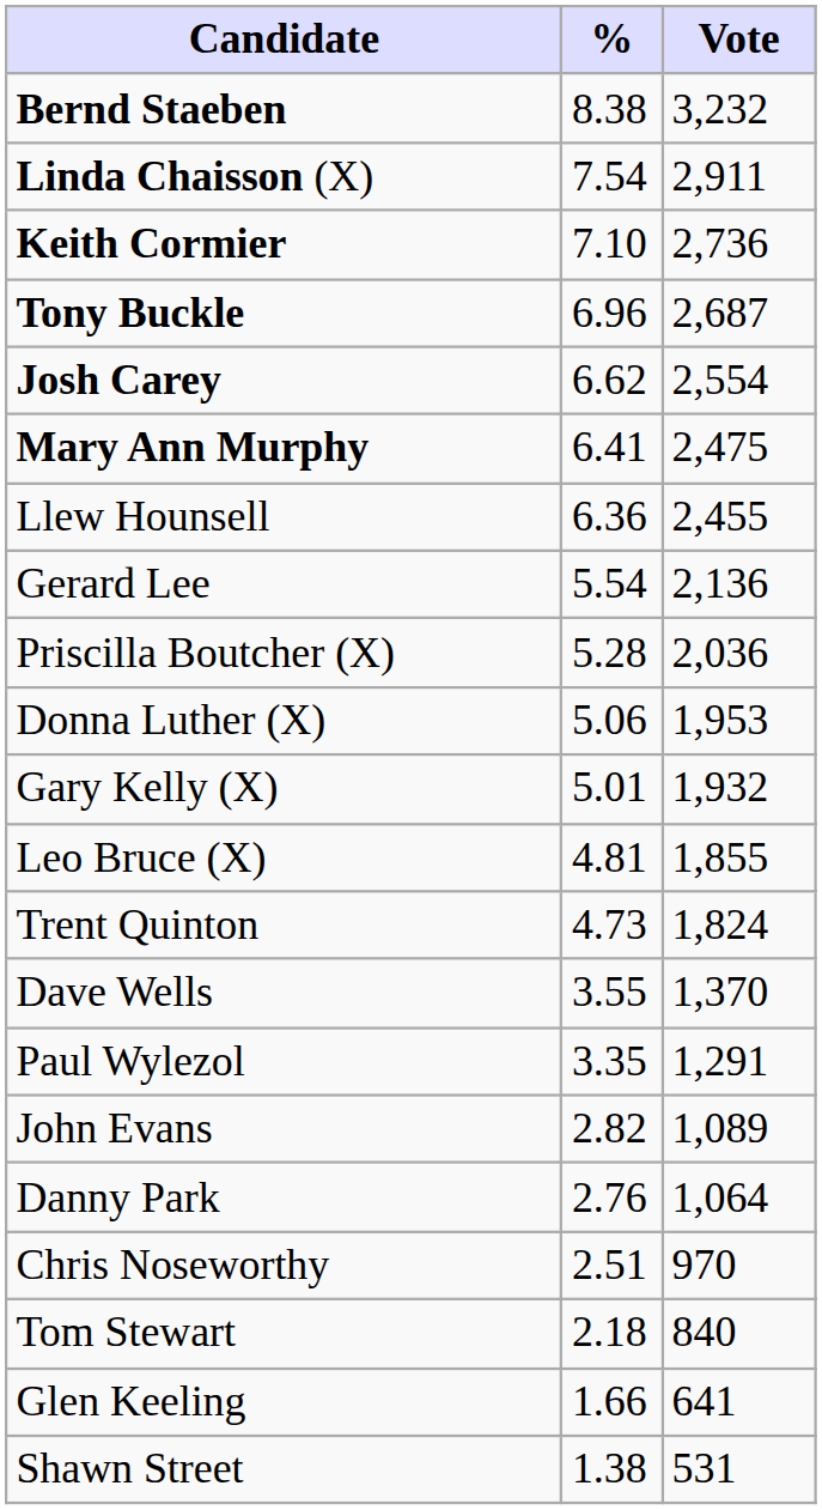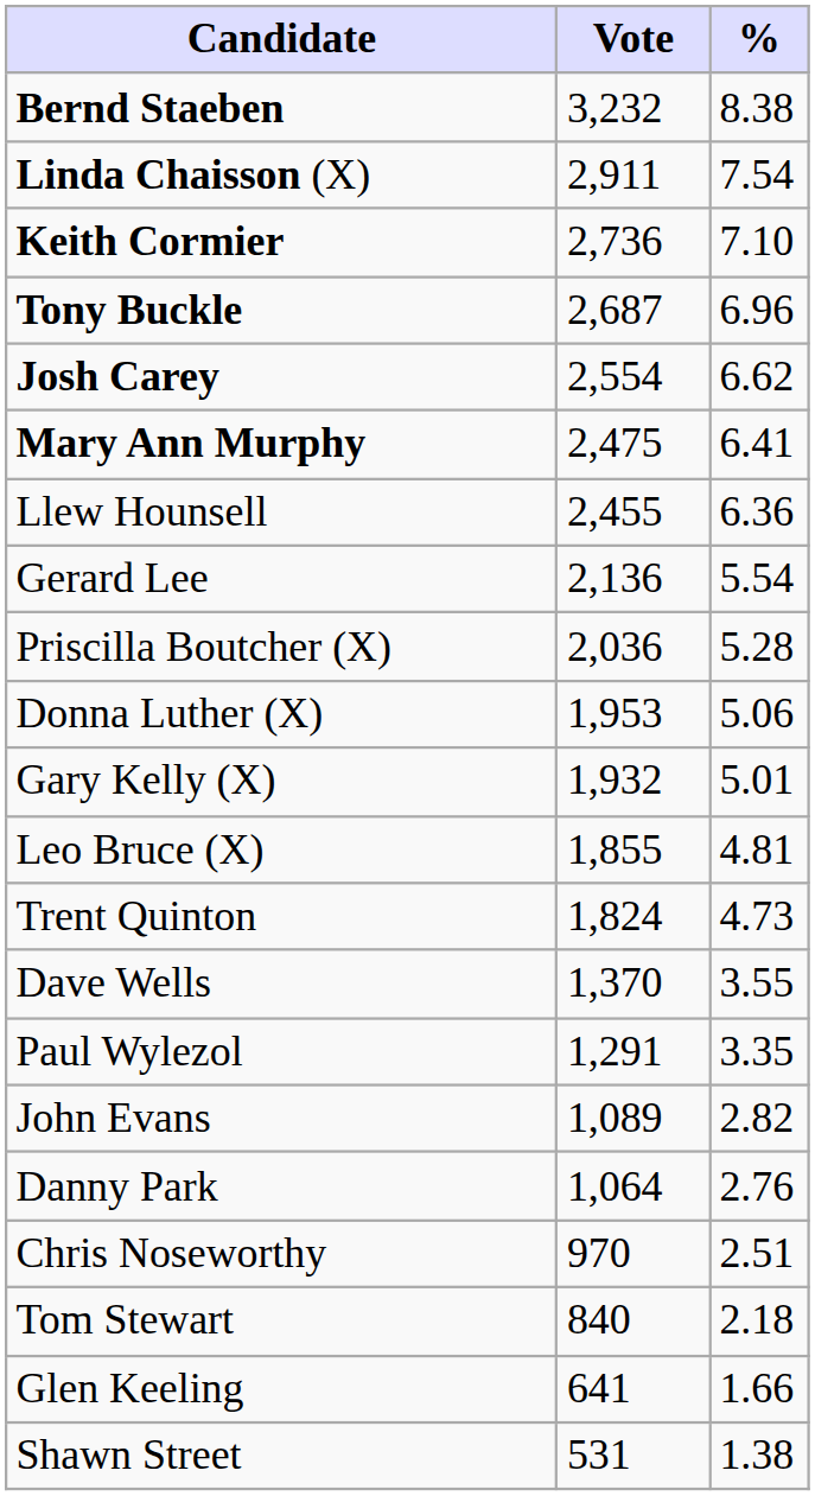 <table class="wikitable">
 <tr>
 <th style="background:#ddf; width:200px;">Candidate</th>
+<th style="background:#ddf; width:50px;">Vote</th>
 <th style="background:#ddf; width:30px;">%</th>
-<th style="background:#ddf; width:50px;">Vote</th>
 </tr>
 <tr>
 <td><strong>Bernd Staeben</strong></td>
+<td>3,232</td>
 <td>8.38</td>
-<td>3,232</td>
 </tr>
 <tr>
 <td><strong>Linda Chaisson</strong> (X)</td>
+<td>2,911</td>
 <td>7.54</td>
-<td>2,911</td>
 </tr>
 <tr>
 <td><strong>Keith Cormier</strong></td>
+<td>2,736</td>
 <td>7.10</td>
-<td>2,736</td>
 </tr>
 <tr>
 <td><strong>Tony Buckle</strong></td>
+<td>2,687</td>
 <td>6.96</td>
-<td>2,687</td>
 </tr>
 <tr>
 <td><strong>Josh Carey</strong></td>
+<td>2,554</td>
 <td>6.62</td>
-<td>2,554</td>
 </tr>
 <tr>
 <td><strong>Mary Ann Murphy</strong></td>
+<td>2,475</td>
 <td>6.41</td>
-<td>2,475</td>
 </tr>
 <tr>
 <td>Llew Hounsell</td>
+<td>2,455</td>
 <td>6.36</td>
-<td>2,455</td>
 </tr>
 <tr>
 <td>Gerard Lee</td>
+<td>2,136</td>
 <td>5.54</td>
-<td>2,136</td>
 </tr>
 <tr>
 <td>Priscilla Boutcher (X)</td>
+<td>2,036</td>
 <td>5.28</td>
-<td>2,036</td>
 </tr>
 <tr>
 <td>Donna Luther (X)</td>
+<td>1,953</td>
 <td>5.06</td>
-<td>1,953</td>
 </tr>
 <tr>
 <td>Gary Kelly (X)</td>
+<td>1,932</td>
 <td>5.01</td>
-<td>1,932</td>
 </tr>
 <tr>
 <td>Leo Bruce (X)</td>
+<td>1,855</td>
 <td>4.81</td>
-<td>1,855</td>
 </tr>
 <tr>
 <td>Trent Quinton</td>
+<td>1,824</td>
 <td>4.73</td>
-<td>1,824</td>
 </tr>
 <tr>
 <td>Dave Wells</td>
+<td>1,370</td>
 <td>3.55</td>
-<td>1,370</td>
 </tr>
 <tr>
 <td>Paul Wylezol</td>
+<td>1,291</td>
 <td>3.35</td>
-<td>1,291</td>
 </tr>
 <tr>
 <td>John Evans</td>
+<td>1,089</td>
 <td>2.82</td>
-<td>1,089</td>
 </tr>
 <tr>
 <td>Danny Park</td>
+<td>1,064</td>
 <td>2.76</td>
-<td>1,064</td>
 </tr>
 <tr>
 <td>Chris Noseworthy</td>
+<td>970</td>
 <td>2.51</td>
-<td>970</td>
 </tr>
 <tr>
 <td>Tom Stewart</td>
+<td>840</td>
 <td>2.18</td>
-<td>840</td>
 </tr>
 <tr>
 <td>Glen Keeling</td>
+<td>641</td>
 <td>1.66</td>
-<td>641</td>
 </tr>
 <tr>
 <td>Shawn Street</td>
+<td>531</td>
 <td>1.38</td>
-<td>531</td>
 </tr>
 </table>
